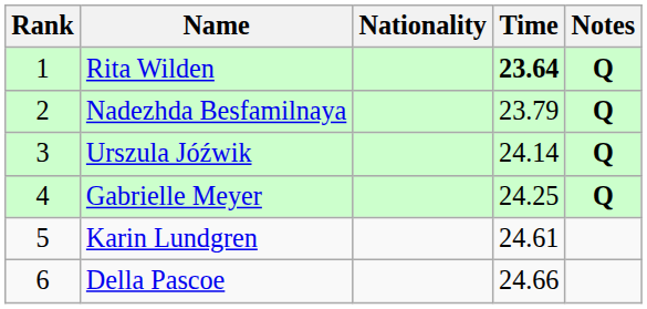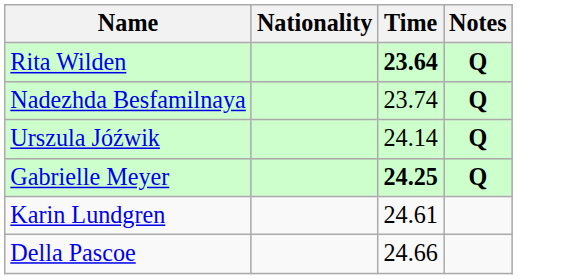 <table class="wikitable sortable" style="text-align:center">
 <tr>
-<th>Rank</th>
 <th>Name</th>
 <th>Nationality</th>
 <th>Time</th>
 <th>Notes</th>
 </tr>
 <tr bgcolor=ccffcc>
-<td>1</td>
 <td align=left><a href='#'>Rita Wilden</a></td>
 <td align=left></td>
 <td><strong>23.64</strong></td>
 <td><strong>Q</strong></td>
 </tr>
 <tr bgcolor=ccffcc>
-<td>2</td>
 <td align=left><a href='#'>Nadezhda Besfamilnaya</a></td>
 <td align=left></td>
-<td>23.79</td>
+<td>23.74</td>
 <td><strong>Q</strong></td>
 </tr>
 <tr bgcolor=ccffcc>
-<td>3</td>
 <td align=left><a href='#'>Urszula Jóźwik</a></td>
 <td align=left></td>
 <td>24.14</td>
 <td><strong>Q</strong></td>
 </tr>
 <tr bgcolor=ccffcc>
-<td>4</td>
 <td align=left><a href='#'>Gabrielle Meyer</a></td>
 <td align=left></td>
-<td>24.25</td>
+<td><strong>24.25</strong></td>
 <td><strong>Q</strong></td>
 </tr>
 <tr>
-<td>5</td>
 <td align=left><a href='#'>Karin Lundgren</a></td>
 <td align=left></td>
 <td>24.61</td>
 <td></td>
 </tr>
 <tr>
-<td>6</td>
 <td align=left><a href='#'>Della Pascoe</a></td>
 <td align=left></td>
 <td>24.66</td>
 <td></td>
 </tr>
 </table>
